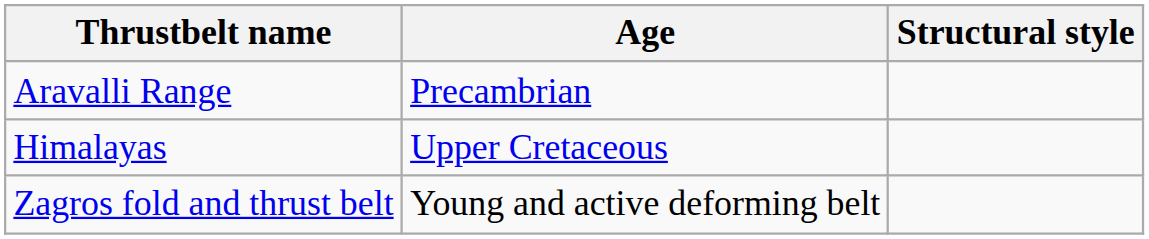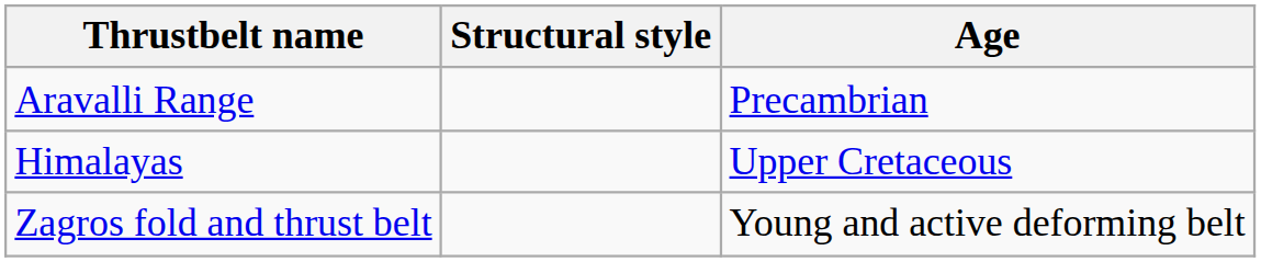 <table class="wikitable">
 <tr>
 <th>Thrustbelt name</th>
+<th>Structural style</th>
 <th>Age</th>
-<th>Structural style</th>
 </tr>
 <tr>
 <td><a href='#'>Aravalli Range</a></td>
+<td></td>
 <td><a href='#'>Precambrian</a></td>
-<td></td>
 </tr>
 <tr>
 <td><a href='#'>Himalayas</a></td>
+<td></td>
 <td><a href='#'>Upper Cretaceous</a></td>
-<td></td>
 </tr>
 <tr>
 <td><a href='#'>Zagros fold and thrust belt</a></td>
+<td></td>
 <td>Young and active deforming belt</td>
-<td></td>
 </tr>
 </table>
